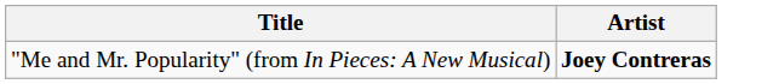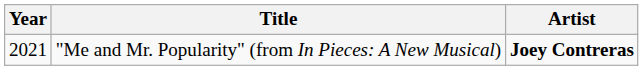 <table class="wikitable sortable">
 <tr>
+<th scope="col">Year</th>
 <th scope="col">Title</th>
 <th scope="col">Artist</th>
 </tr>
 <tr>
+<td align="center">2021</td>
 <td scope="col">"Me and Mr. Popularity" (from <em>In Pieces: A New Musical</em>)</td>
 <td><strong>Joey Contreras</strong></td>
 </tr>
 </table>
